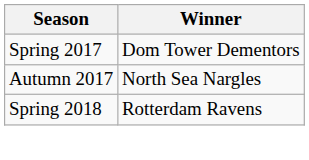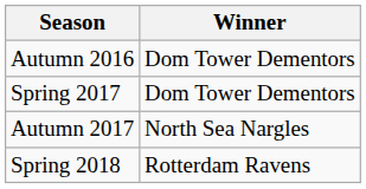 <table class="wikitable">
 <tr>
 <th>Season</th>
 <th>Winner</th>
+</tr>
+<tr>
+<td>Autumn 2016</td>
+<td>Dom Tower Dementors</td>
 </tr>
 <tr>
 <td>Spring 2017</td>
 <td>Dom Tower Dementors</td>
 </tr>
 <tr>
 <td>Autumn 2017</td>
 <td>North Sea Nargles</td>
 </tr>
 <tr>
 <td>Spring 2018</td>
 <td>Rotterdam Ravens</td>
 </tr>
 </table>
